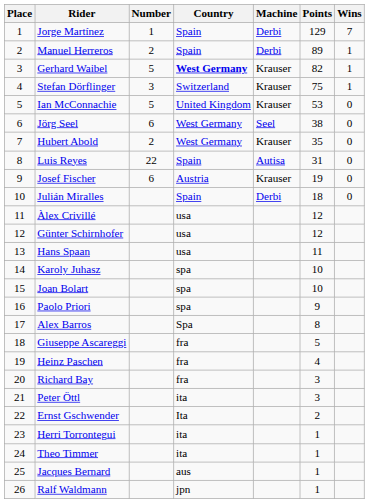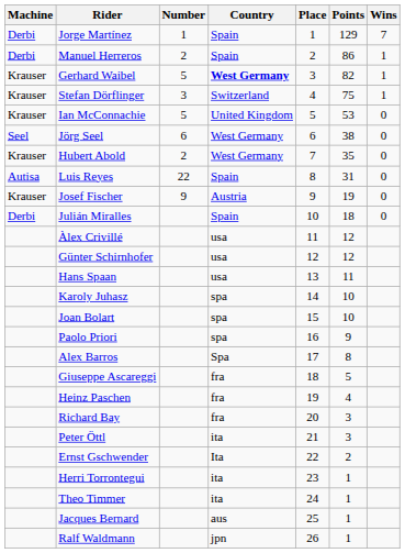 <table class="wikitable" style="font-size: 95%;">
 <tr>
-<th>Place</th>
+<th>Machine</th>
 <th>Rider</th>
 <th>Number</th>
 <th>Country</th>
-<th>Machine</th>
+<th>Place</th>
 <th>Points</th>
 <th>Wins</th>
 </tr>
 <tr>
-<td style="text-align:center;">1</td>
+<td><a href='#'>Derbi</a></td>
 <td> <a href='#'>Jorge Martínez</a></td>
 <td style="text-align:center;">1</td>
 <td><a href='#'>Spain</a></td>
-<td><a href='#'>Derbi</a></td>
+<td style="text-align:center;">1</td>
 <td style="text-align:center;">129</td>
 <td style="text-align:center;">7</td>
 </tr>
 <tr>
-<td style="text-align:center;">2</td>
+<td><a href='#'>Derbi</a></td>
 <td> <a href='#'>Manuel Herreros</a></td>
 <td style="text-align:center;">2</td>
 <td><a href='#'>Spain</a></td>
-<td><a href='#'>Derbi</a></td>
-<td style="text-align:center;">89</td>
+<td style="text-align:center;">2</td>
+<td style="text-align:center;">86</td>
 <td style="text-align:center;">1</td>
 </tr>
 <tr>
-<td style="text-align:center;">3</td>
+<td>Krauser</td>
 <td> <a href='#'>Gerhard Waibel</a></td>
 <td style="text-align:center;">5</td>
 <td><strong><a href='#'>West Germany</a></strong></td>
-<td>Krauser</td>
+<td style="text-align:center;">3</td>
 <td style="text-align:center;">82</td>
 <td style="text-align:center;">1</td>
 </tr>
 <tr>
-<td style="text-align:center;">4</td>
+<td>Krauser</td>
 <td> <a href='#'>Stefan Dörflinger</a></td>
 <td style="text-align:center;">3</td>
 <td><a href='#'>Switzerland</a></td>
-<td>Krauser</td>
+<td style="text-align:center;">4</td>
 <td style="text-align:center;">75</td>
 <td style="text-align:center;">1</td>
 </tr>
 <tr>
-<td style="text-align:center;">5</td>
+<td>Krauser</td>
 <td> <a href='#'>Ian McConnachie</a></td>
 <td style="text-align:center;">5</td>
 <td><a href='#'>United Kingdom</a></td>
-<td>Krauser</td>
+<td style="text-align:center;">5</td>
 <td style="text-align:center;">53</td>
 <td style="text-align:center;">0</td>
 </tr>
 <tr>
-<td style="text-align:center;">6</td>
+<td><a href='#'>Seel</a></td>
 <td> <a href='#'>Jörg Seel</a></td>
 <td style="text-align:center;">6</td>
 <td><a href='#'>West Germany</a></td>
-<td><a href='#'>Seel</a></td>
+<td style="text-align:center;">6</td>
 <td style="text-align:center;">38</td>
 <td style="text-align:center;">0</td>
 </tr>
 <tr>
-<td style="text-align:center;">7</td>
+<td>Krauser</td>
 <td> <a href='#'>Hubert Abold</a></td>
 <td style="text-align:center;">2</td>
 <td><a href='#'>West Germany</a></td>
-<td>Krauser</td>
+<td style="text-align:center;">7</td>
 <td style="text-align:center;">35</td>
 <td style="text-align:center;">0</td>
 </tr>
 <tr>
-<td style="text-align:center;">8</td>
+<td><a href='#'>Autisa</a></td>
 <td> <a href='#'>Luis Reyes</a></td>
 <td style="text-align:center;">22</td>
 <td><a href='#'>Spain</a></td>
-<td><a href='#'>Autisa</a></td>
+<td style="text-align:center;">8</td>
 <td style="text-align:center;">31</td>
 <td style="text-align:center;">0</td>
 </tr>
 <tr>
+<td>Krauser</td>
+<td> <a href='#'>Josef Fischer</a></td>
 <td style="text-align:center;">9</td>
-<td> <a href='#'>Josef Fischer</a></td>
-<td style="text-align:center;">6</td>
 <td><a href='#'>Austria</a></td>
-<td>Krauser</td>
+<td style="text-align:center;">9</td>
 <td style="text-align:center;">19</td>
 <td style="text-align:center;">0</td>
 </tr>
 <tr>
-<td style="text-align:center;">10</td>
+<td><a href='#'>Derbi</a></td>
 <td> <a href='#'>Julián Miralles</a></td>
 <td></td>
 <td><a href='#'>Spain</a></td>
-<td><a href='#'>Derbi</a></td>
+<td style="text-align:center;">10</td>
 <td style="text-align:center;">18</td>
 <td style="text-align:center;">0</td>
 </tr>
 <tr>
-<td style="text-align:center;">11</td>
+<td></td>
 <td> <a href='#'>Àlex Crivillé</a></td>
 <td style="text-align:center;"></td>
 <td>usa</td>
-<td></td>
+<td style="text-align:center;">11</td>
 <td style="text-align:center;">12</td>
 <td></td>
 </tr>
 <tr>
-<td style="text-align:center;">12</td>
+<td></td>
 <td><a href='#'>Günter Schirnhofer</a></td>
 <td style="text-align:center;"></td>
 <td>usa</td>
-<td></td>
+<td style="text-align:center;">12</td>
 <td style="text-align:center;">12</td>
 <td></td>
 </tr>
 <tr>
-<td style="text-align:center;">13</td>
+<td></td>
 <td><a href='#'>Hans Spaan</a></td>
 <td style="text-align:center;"></td>
 <td>usa</td>
-<td></td>
+<td style="text-align:center;">13</td>
 <td style="text-align:center;">11</td>
 <td></td>
 </tr>
 <tr>
-<td style="text-align:center;">14</td>
+<td></td>
 <td><a href='#'>Karoly Juhasz</a></td>
 <td style="text-align:center;"></td>
 <td>spa</td>
-<td></td>
+<td style="text-align:center;">14</td>
 <td style="text-align:center;">10</td>
 <td></td>
 </tr>
 <tr>
-<td style="text-align:center;">15</td>
+<td></td>
 <td><a href='#'>Joan Bolart</a></td>
 <td style="text-align:center;"></td>
 <td>spa</td>
-<td></td>
+<td style="text-align:center;">15</td>
 <td style="text-align:center;">10</td>
 <td></td>
 </tr>
 <tr>
-<td style="text-align:center;">16</td>
+<td></td>
 <td><a href='#'>Paolo Priori</a></td>
 <td style="text-align:center;"></td>
 <td>spa</td>
-<td></td>
+<td style="text-align:center;">16</td>
 <td style="text-align:center;">9</td>
 <td></td>
 </tr>
 <tr>
-<td style="text-align:center;">17</td>
+<td></td>
 <td> <a href='#'>Alex Barros</a></td>
 <td style="text-align:center;"></td>
 <td>Spa</td>
-<td></td>
+<td style="text-align:center;">17</td>
 <td style="text-align:center;">8</td>
 <td></td>
 </tr>
 <tr>
-<td style="text-align:center;">18</td>
+<td></td>
 <td><a href='#'>Giuseppe Ascareggi</a></td>
 <td style="text-align:center;"></td>
 <td>fra</td>
-<td></td>
+<td style="text-align:center;">18</td>
 <td style="text-align:center;">5</td>
 <td></td>
 </tr>
 <tr>
-<td style="text-align:center;">19</td>
+<td></td>
 <td><a href='#'>Heinz Paschen</a></td>
 <td style="text-align:center;"></td>
 <td>fra</td>
-<td></td>
+<td style="text-align:center;">19</td>
 <td style="text-align:center;">4</td>
 <td></td>
 </tr>
 <tr>
-<td style="text-align:center;">20</td>
+<td></td>
 <td><a href='#'>Richard Bay</a></td>
 <td style="text-align:center;"></td>
 <td>fra</td>
-<td></td>
+<td style="text-align:center;">20</td>
 <td style="text-align:center;">3</td>
 <td></td>
 </tr>
 <tr>
-<td style="text-align:center;">21</td>
+<td></td>
 <td><a href='#'>Peter Öttl</a></td>
 <td style="text-align:center;"></td>
 <td>ita</td>
-<td></td>
+<td style="text-align:center;">21</td>
 <td style="text-align:center;">3</td>
 <td></td>
 </tr>
 <tr>
-<td style="text-align:center;">22</td>
+<td></td>
 <td><a href='#'>Ernst Gschwender</a></td>
 <td style="text-align:center;"></td>
 <td>Ita</td>
-<td></td>
+<td style="text-align:center;">22</td>
 <td style="text-align:center;">2</td>
 <td></td>
 </tr>
 <tr>
-<td style="text-align:center;">23</td>
+<td></td>
 <td><a href='#'>Herri Torrontegui</a></td>
 <td style="text-align:center;"></td>
 <td>ita</td>
-<td></td>
+<td style="text-align:center;">23</td>
 <td style="text-align:center;">1</td>
 <td></td>
 </tr>
 <tr>
-<td style="text-align:center;">24</td>
+<td></td>
 <td><a href='#'>Theo Timmer</a></td>
 <td style="text-align:center;"></td>
 <td>ita</td>
-<td></td>
+<td style="text-align:center;">24</td>
 <td style="text-align:center;">1</td>
 <td></td>
 </tr>
 <tr>
-<td style="text-align:center;">25</td>
+<td></td>
 <td><a href='#'>Jacques Bernard</a></td>
 <td style="text-align:center;"></td>
 <td>aus</td>
-<td></td>
+<td style="text-align:center;">25</td>
 <td style="text-align:center;">1</td>
 <td></td>
 </tr>
 <tr>
-<td style="text-align:center;">26</td>
+<td></td>
 <td><a href='#'>Ralf Waldmann</a></td>
 <td style="text-align:center;"></td>
 <td>jpn</td>
-<td></td>
+<td style="text-align:center;">26</td>
 <td style="text-align:center;">1</td>
 <td></td>
 </tr>
 </table>
